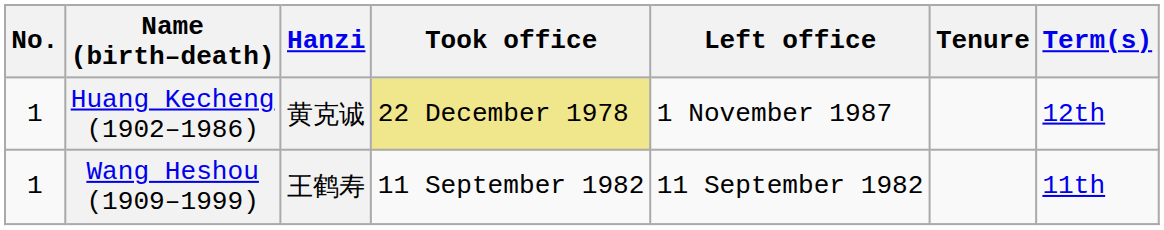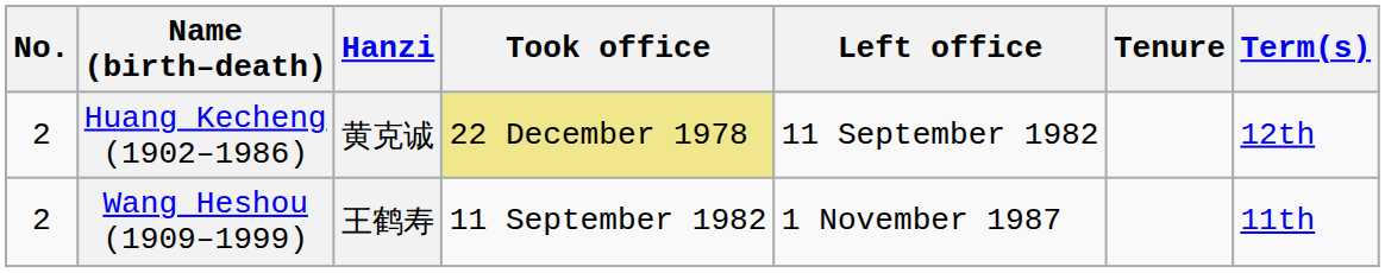 <table class="wikitable">
 <tr>
 <th scope="col" style="width:1em;">No.<br></th>
 <th scope="col">Name<br>(birth–death)</th>
 <th scope="col"><a href='#'>Hanzi</a></th>
 <th scope="col">Took office</th>
 <th scope="col">Left office</th>
 <th scope="col">Tenure</th>
 <th scope="col"><a href='#'>Term(s)</a></th>
 </tr>
 <tr>
-<td align="center">1</td>
+<td align="center">2</td>
 <th align="center" scope="row" style="font-weight:normal;"><a href='#'>Huang Kecheng</a><br>(1902–1986)</th>
 <th align="center" scope="row" style="font-weight:normal;">黄克诚</th>
 <td style="background: khaki;">22 December 1978</td>
-<td>1 November 1987</td>
+<td>11 September 1982</td>
 <td></td>
 <td><a href='#'>12th</a></td>
 </tr>
 <tr>
-<td align="center">1</td>
+<td align="center">2</td>
 <th align="center" scope="row" style="font-weight:normal;"><a href='#'>Wang Heshou</a><br>(1909–1999)</th>
 <th align="center" scope="row" style="font-weight:normal;">王鹤寿</th>
 <td>11 September 1982</td>
-<td>11 September 1982</td>
+<td>1 November 1987</td>
 <td></td>
 <td><a href='#'>11th</a></td>
 </tr>
 </table>
